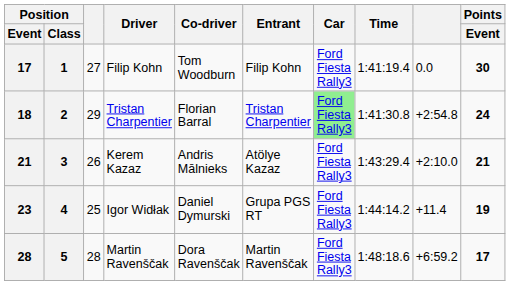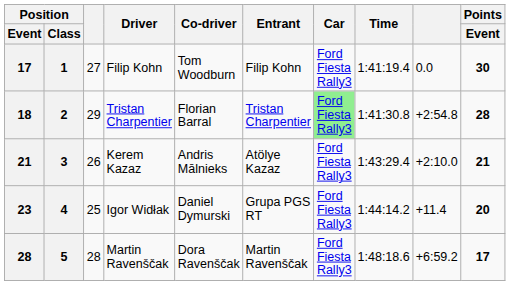 <table class="wikitable" width="85%" style="font-size: 85%;">
 <tr>
 <th colspan="2">Position</th>
 <th rowspan="2"></th>
 <th rowspan="2">Driver</th>
 <th rowspan="2">Co-driver</th>
 <th rowspan="2">Entrant</th>
 <th rowspan="2">Car</th>
 <th rowspan="2">Time</th>
 <th rowspan="2"></th>
 <th>Points</th>
 </tr>
 <tr>
 <th>Event</th>
 <th>Class</th>
 <th>Event</th>
 </tr>
 <tr>
 <th>17</th>
 <th>1</th>
 <td align="center">27</td>
 <td>Filip Kohn</td>
 <td>Tom Woodburn</td>
 <td>Filip Kohn</td>
 <td><a href='#'>Ford Fiesta Rally3</a></td>
 <td>1:41:19.4</td>
 <td>0.0</td>
 <td align="center"><strong>30</strong></td>
 </tr>
 <tr>
 <th>18</th>
 <th>2</th>
 <td align="center">29</td>
 <td><a href='#'>Tristan Charpentier</a></td>
 <td>Florian Barral</td>
 <td><a href='#'>Tristan Charpentier</a></td>
 <td style="background: lightgreen;"><a href='#'>Ford Fiesta Rally3</a></td>
 <td>1:41:30.8</td>
 <td>+2:54.8</td>
-<td align="center"><strong>24</strong></td>
+<td align="center"><strong>28</strong></td>
 </tr>
 <tr>
 <th>21</th>
 <th>3</th>
 <td align="center">26</td>
 <td>Kerem Kazaz</td>
 <td>Andris Mālnieks</td>
 <td>Atölye Kazaz</td>
 <td><a href='#'>Ford Fiesta Rally3</a></td>
 <td>1:43:29.4</td>
 <td>+2:10.0</td>
 <td align="center"><strong>21</strong></td>
 </tr>
 <tr>
 <th>23</th>
 <th>4</th>
 <td align="center">25</td>
 <td>Igor Widłak</td>
 <td>Daniel Dymurski</td>
 <td>Grupa PGS RT</td>
 <td><a href='#'>Ford Fiesta Rally3</a></td>
 <td>1:44:14.2</td>
 <td>+11.4</td>
-<td align="center"><strong>19</strong></td>
+<td align="center"><strong>20</strong></td>
 </tr>
 <tr>
 <th>28</th>
 <th>5</th>
 <td align="center">28</td>
 <td>Martin Ravenščak</td>
 <td>Dora Ravenščak</td>
 <td>Martin Ravenščak</td>
 <td><a href='#'>Ford Fiesta Rally3</a></td>
 <td>1:48:18.6</td>
 <td>+6:59.2</td>
 <td align="center"><strong>17</strong></td>
 </tr>
 </table>
